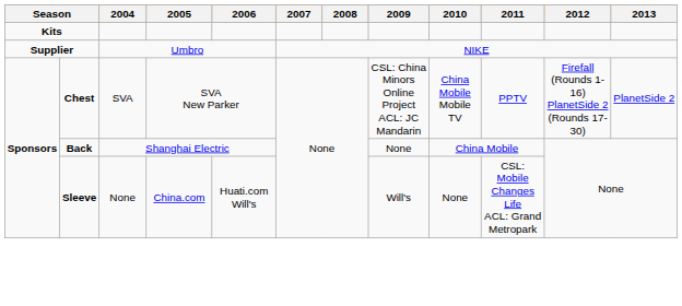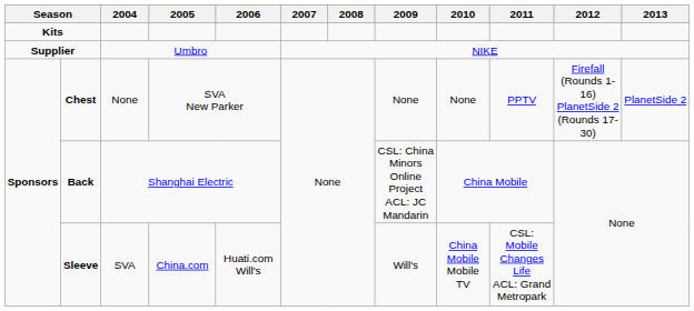 <table class="wikitable" style="width:800px; font-size:80%; text-align:center">
 <tr bgcolor="#FF7300" style="color:black">
 <th colspan="2" width="8%"><strong>Season</strong></th>
 <th style="width:100px;"><strong>2004</strong></th>
 <th style="width:100px;"><strong>2005</strong></th>
 <th style="width:100px;"><strong>2006</strong></th>
 <th style="width:100px;"><strong>2007</strong></th>
 <th style="width:100px;"><strong>2008</strong></th>
 <th style="width:100px;"><strong>2009</strong></th>
 <th style="width:100px;"><strong>2010</strong></th>
 <th style="width:100px;"><strong>2011</strong></th>
 <th style="width:100px;"><strong>2012</strong></th>
 <th style="width:100px;"><strong>2013</strong></th>
 </tr>
 <tr align="center">
 <td colspan="2"><strong>Kits</strong></td>
 <td></td>
 <td></td>
 <td></td>
 <td></td>
 <td></td>
 <td></td>
 <td></td>
 <td></td>
 <td></td>
 <td></td>
 </tr>
 <tr align="center">
 <td colspan="2"><strong>Supplier</strong></td>
 <td colspan="3"><a href='#'>Umbro</a></td>
 <td colspan="7"><a href='#'>NIKE</a></td>
 </tr>
 <tr align="center">
 <td rowspan="3"><strong>Sponsors</strong></td>
 <td><strong>Chest</strong></td>
-<td>SVA</td>
+<td>None</td>
 <td colspan="2">SVA<br>New Parker</td>
 <td colspan="2" rowspan="3">None</td>
-<td>CSL: China Minors Online Project<br>ACL: JC Mandarin</td>
-<td><a href='#'>China Mobile</a><br>Mobile TV</td>
+<td>None</td>
+<td>None</td>
 <td><a href='#'>PPTV</a></td>
 <td><a href='#'>Firefall</a> (Rounds 1-16)<br><a href='#'>PlanetSide 2</a> (Rounds 17-30)</td>
 <td><a href='#'>PlanetSide 2</a></td>
 </tr>
 <tr>
 <td><strong>Back</strong></td>
 <td colspan="3"><a href='#'>Shanghai Electric</a></td>
-<td>None</td>
+<td>CSL: China Minors Online Project<br>ACL: JC Mandarin</td>
 <td colspan="2"><a href='#'>China Mobile</a></td>
 <td colspan="2" rowspan="2">None</td>
 </tr>
 <tr>
 <td><strong>Sleeve</strong></td>
-<td>None</td>
+<td>SVA</td>
 <td><a href='#'>China.com</a></td>
 <td>Huati.com<br>Will's</td>
 <td>Will's</td>
-<td>None</td>
+<td><a href='#'>China Mobile</a><br>Mobile TV</td>
 <td>CSL: <a href='#'>Mobile Changes Life</a><br>ACL: Grand Metropark</td>
 </tr>
 </table>
